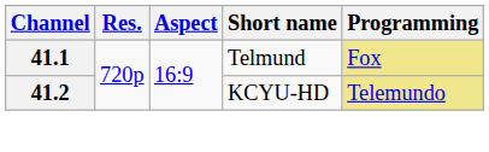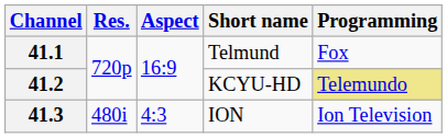 <table class="wikitable">
 <tr>
 <th scope = "col"><a href='#'>Channel</a></th>
 <th scope = "col"><a href='#'>Res.</a></th>
 <th scope = "col"><a href='#'>Aspect</a></th>
 <th scope = "col">Short name</th>
 <th scope = "col">Programming</th>
 </tr>
 <tr>
 <th scope = "row">41.1</th>
 <td rowspan="2"><a href='#'>720p</a></td>
 <td rowspan="2"><a href='#'>16:9</a></td>
 <td>Telmund</td>
-<td style="background: khaki;"><a href='#'>Fox</a></td>
+<td><a href='#'>Fox</a></td>
 </tr>
 <tr>
 <th scope = "row">41.2</th>
 <td>KCYU-HD</td>
 <td style="background: khaki;"><a href='#'>Telemundo</a></td>
 </tr>
+<tr>
+<th scope = "row">41.3</th>
+<td><a href='#'>480i</a></td>
+<td><a href='#'>4:3</a></td>
+<td>ION</td>
+<td><a href='#'>Ion Television</a></td>
+</tr>
 </table>
